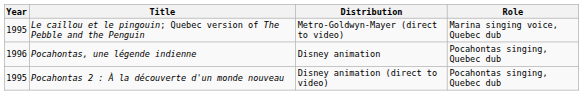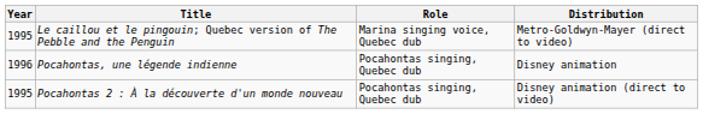 <table class="wikitable">
 <tr>
 <th>Year</th>
 <th>Title</th>
+<th>Role</th>
 <th>Distribution</th>
-<th>Role</th>
 </tr>
 <tr>
 <td>1995</td>
 <td><em>Le caillou et le pingouin</em>; Quebec version of <em>The Pebble and the Penguin</em></td>
+<td>Marina singing voice, Quebec dub</td>
 <td>Metro-Goldwyn-Mayer (direct to video)</td>
-<td>Marina singing voice, Quebec dub</td>
 </tr>
 <tr>
 <td>1996</td>
 <td><em>Pocahontas, une légende indienne</em></td>
+<td>Pocahontas singing, Quebec dub</td>
 <td>Disney animation</td>
-<td>Pocahontas singing, Quebec dub</td>
 </tr>
 <tr>
 <td>1995</td>
 <td><em>Pocahontas 2 : À la découverte d'un monde nouveau</em></td>
+<td>Pocahontas singing, Quebec dub</td>
 <td>Disney animation (direct to video)</td>
-<td>Pocahontas singing, Quebec dub</td>
 </tr>
 </table>
